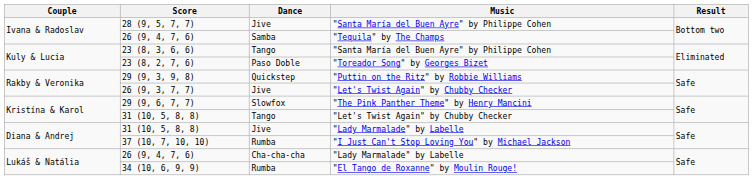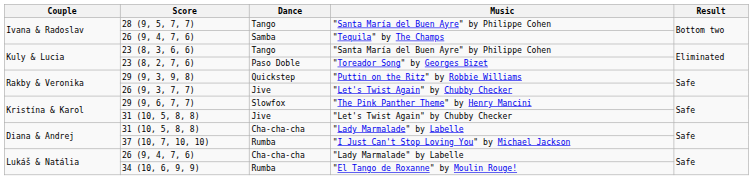 <table class="wikitable sortable" style="width:95%; white-space;">
 <tr>
 <th class=unsortable>Couple</th>
 <th>Score</th>
 <th>Dance</th>
 <th>Music</th>
 <th>Result</th>
 </tr>
 <tr>
 <td rowspan=2>Ivana & Radoslav</td>
 <td>28 (9, 5, 7, 7)</td>
-<td>Jive</td>
+<td>Tango</td>
 <td>"<a href='#'>Santa María del Buen Ayre</a>" by Philippe Cohen</td>
 <td rowspan=2>Bottom two</td>
 </tr>
 <tr>
 <td>26 (9, 4, 7, 6)</td>
 <td>Samba</td>
 <td>"<a href='#'>Tequila</a>" by <a href='#'>The Champs</a></td>
 </tr>
 <tr>
 <td rowspan=2>Kuly & Lucia</td>
 <td>23 (8, 3, 6, 6)</td>
 <td>Tango</td>
 <td>"Santa María del Buen Ayre" by Philippe Cohen</td>
 <td rowspan=2>Eliminated</td>
 </tr>
 <tr>
 <td>23 (8, 2, 7, 6)</td>
 <td>Paso Doble</td>
 <td>"<a href='#'>Toreador Song</a>" by <a href='#'>Georges Bizet</a></td>
 </tr>
 <tr>
 <td rowspan=2>Rakby & Veronika</td>
 <td>29 (9, 3, 9, 8)</td>
 <td>Quickstep</td>
 <td>"<a href='#'>Puttin on the Ritz</a>" by <a href='#'>Robbie Williams</a></td>
 <td rowspan=2>Safe</td>
 </tr>
 <tr>
 <td>26 (9, 3, 7, 7)</td>
 <td>Jive</td>
 <td>"<a href='#'>Let's Twist Again</a>" by <a href='#'>Chubby Checker</a></td>
 </tr>
 <tr>
 <td rowspan=2>Kristína & Karol</td>
 <td>29 (9, 6, 7, 7)</td>
 <td>Slowfox</td>
 <td>"<a href='#'>The Pink Panther Theme</a>" by <a href='#'>Henry Mancini</a></td>
 <td rowspan=2>Safe</td>
 </tr>
 <tr>
 <td>31 (10, 5, 8, 8)</td>
-<td>Tango</td>
+<td>Jive</td>
 <td>"Let's Twist Again" by Chubby Checker</td>
 </tr>
 <tr>
 <td rowspan=2>Diana & Andrej</td>
 <td>31 (10, 5, 8, 8)</td>
-<td>Jive</td>
+<td>Cha-cha-cha</td>
 <td>"<a href='#'>Lady Marmalade</a>" by <a href='#'>Labelle</a></td>
 <td rowspan=2>Safe</td>
 </tr>
 <tr>
 <td>37 (10, 7, 10, 10)</td>
 <td>Rumba</td>
 <td>"<a href='#'>I Just Can't Stop Loving You</a>" by <a href='#'>Michael Jackson</a></td>
 </tr>
 <tr>
 <td rowspan=2>Lukáš & Natália</td>
 <td>26 (9, 4, 7, 6)</td>
 <td>Cha-cha-cha</td>
 <td>"Lady Marmalade" by Labelle</td>
 <td rowspan=2>Safe</td>
 </tr>
 <tr>
 <td>34 (10, 6, 9, 9)</td>
 <td>Rumba</td>
 <td>"<a href='#'>El Tango de Roxanne</a>" by <a href='#'>Moulin Rouge!</a></td>
 </tr>
 </table>
